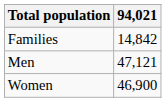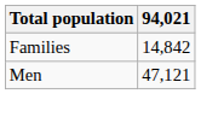 <table class="wikitable">
 <tr>
 <th>Total population</th>
 <th>94,021</th>
 </tr>
 <tr>
 <td>Families</td>
 <td>14,842</td>
 </tr>
 <tr>
 <td>Men</td>
 <td>47,121</td>
 </tr>
-<tr>
-<td>Women</td>
-<td>46,900</td>
-</tr>
 </table>
